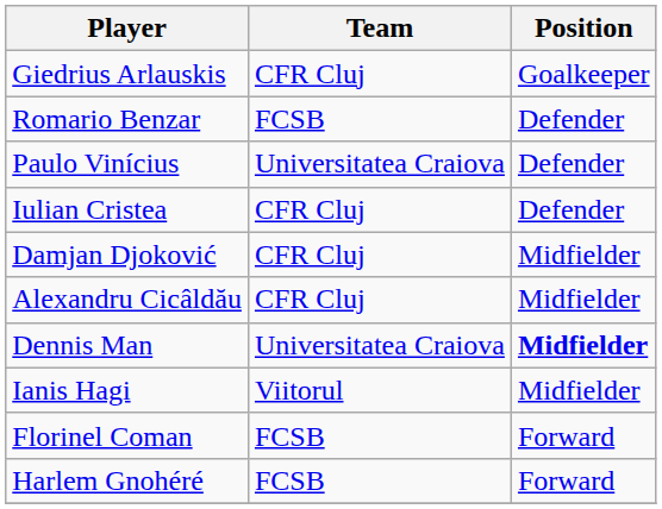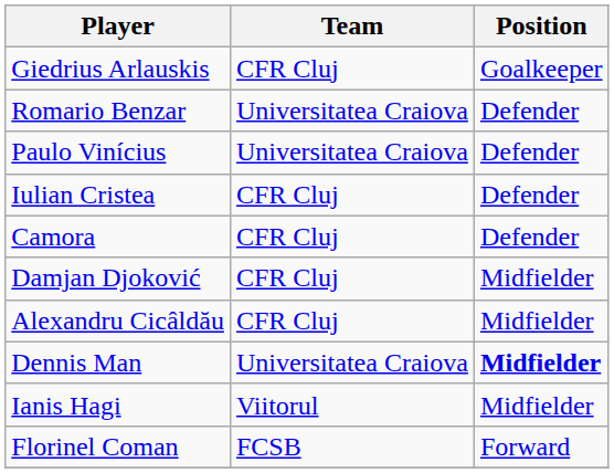 <table class="wikitable">
 <tr>
 <th>Player</th>
 <th>Team</th>
 <th>Position</th>
 </tr>
 <tr>
 <td> <a href='#'>Giedrius Arlauskis</a></td>
 <td><a href='#'>CFR Cluj</a></td>
 <td><a href='#'>Goalkeeper</a></td>
 </tr>
 <tr>
 <td> <a href='#'>Romario Benzar</a></td>
-<td><a href='#'>FCSB</a></td>
+<td><a href='#'>Universitatea Craiova</a></td>
 <td><a href='#'>Defender</a></td>
 </tr>
 <tr>
 <td> <a href='#'>Paulo Vinícius</a></td>
 <td><a href='#'>Universitatea Craiova</a></td>
 <td><a href='#'>Defender</a></td>
 </tr>
 <tr>
 <td> <a href='#'>Iulian Cristea</a></td>
+<td><a href='#'>CFR Cluj</a></td>
+<td><a href='#'>Defender</a></td>
+</tr>
+<tr>
+<td> <a href='#'>Camora</a></td>
 <td><a href='#'>CFR Cluj</a></td>
 <td><a href='#'>Defender</a></td>
 </tr>
 <tr>
 <td> <a href='#'>Damjan Djoković</a></td>
 <td><a href='#'>CFR Cluj</a></td>
 <td><a href='#'>Midfielder</a></td>
 </tr>
 <tr>
 <td> <a href='#'>Alexandru Cicâldău</a></td>
 <td><a href='#'>CFR Cluj</a></td>
 <td><a href='#'>Midfielder</a></td>
 </tr>
 <tr>
 <td> <a href='#'>Dennis Man</a></td>
 <td><a href='#'>Universitatea Craiova</a></td>
 <td><strong><a href='#'>Midfielder</a></strong></td>
 </tr>
 <tr>
 <td> <a href='#'>Ianis Hagi</a></td>
 <td><a href='#'>Viitorul</a></td>
 <td><a href='#'>Midfielder</a></td>
 </tr>
 <tr>
 <td> <a href='#'>Florinel Coman</a></td>
 <td><a href='#'>FCSB</a></td>
 <td><a href='#'>Forward</a></td>
 </tr>
 <tr>
-<td> <a href='#'>Harlem Gnohéré</a></td>
-<td><a href='#'>FCSB</a></td>
-<td><a href='#'>Forward</a></td>
-</tr>
-<tr>
 </tr>
 </table>
